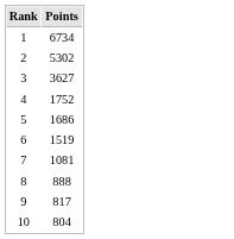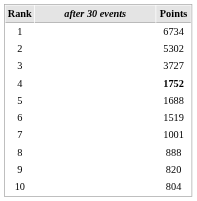 <table cellspacing="1" cellpadding="3" style="border:1px solid #AAAAAA;font-size:86%">
 <tr style="background:#E4E4E4">
 <th style="border-bottom:1px solid #AAAAAA" width=10>Rank</th>
+<th style="border-bottom:1px solid #AAAAAA" width=155><em>after 30 events</em></th>
 <th style="border-bottom:1px solid #AAAAAA" width=40>Points</th>
 </tr>
 <tr>
 <td style="text-align:center">1</td>
+<td></td>
 <td style="text-align:center">6734</td>
 </tr>
 <tr>
 <td style="text-align:center">2</td>
+<td></td>
 <td style="text-align:center">5302</td>
 </tr>
 <tr>
 <td style="text-align:center">3</td>
-<td style="text-align:center">3627</td>
+<td></td>
+<td style="text-align:center">3727</td>
 </tr>
 <tr>
 <td style="text-align:center">4</td>
-<td style="text-align:center">1752</td>
+<td></td>
+<td style="text-align:center"><strong>1752</strong></td>
 </tr>
 <tr>
 <td style="text-align:center">5</td>
-<td style="text-align:center">1686</td>
+<td></td>
+<td style="text-align:center">1688</td>
 </tr>
 <tr>
 <td style="text-align:center">6</td>
+<td></td>
 <td style="text-align:center">1519</td>
 </tr>
 <tr>
 <td style="text-align:center">7</td>
-<td style="text-align:center">1081</td>
+<td></td>
+<td style="text-align:center">1001</td>
 </tr>
 <tr>
 <td style="text-align:center">8</td>
+<td></td>
 <td style="text-align:center">888</td>
 </tr>
 <tr>
 <td style="text-align:center">9</td>
-<td style="text-align:center">817</td>
+<td></td>
+<td style="text-align:center">820</td>
 </tr>
 <tr>
 <td style="text-align:center">10</td>
+<td></td>
 <td style="text-align:center">804</td>
 </tr>
 </table>
